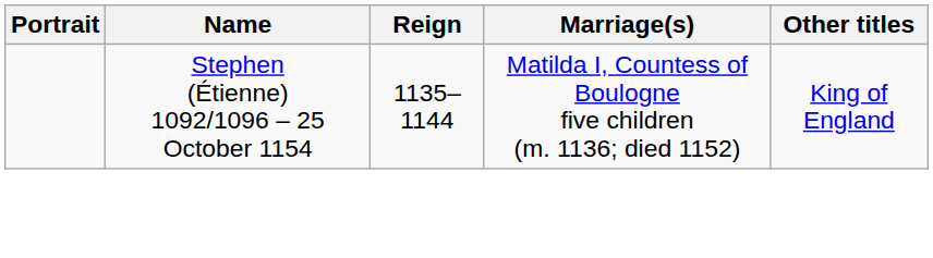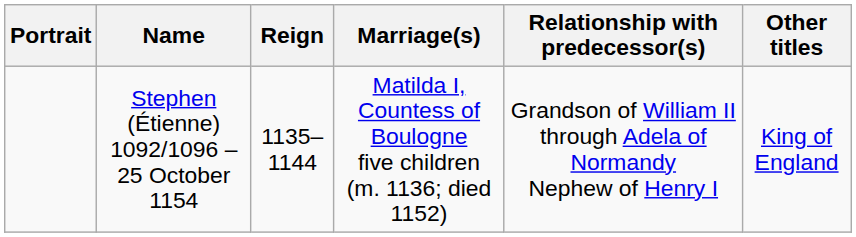 <table class="wikitable" style="width:95%; text-align:center;">
 <tr>
 <th>Portrait</th>
 <th>Name<br></th>
 <th>Reign</th>
 <th>Marriage(s)</th>
+<th>Relationship with predecessor(s)</th>
 <th>Other titles</th>
 </tr>
 <tr>
 <td></td>
 <td><a href='#'>Stephen</a><br>(Étienne)<br>1092/1096 – 25 October 1154</td>
 <td>1135–1144</td>
 <td><a href='#'>Matilda I, Countess of Boulogne</a><br>five children<br>(m. 1136; died 1152)</td>
+<td>Grandson of <a href='#'>William II</a> through <a href='#'>Adela of Normandy</a><br>Nephew of <a href='#'>Henry I</a></td>
 <td><a href='#'>King of England</a></td>
 </tr>
 </table>
